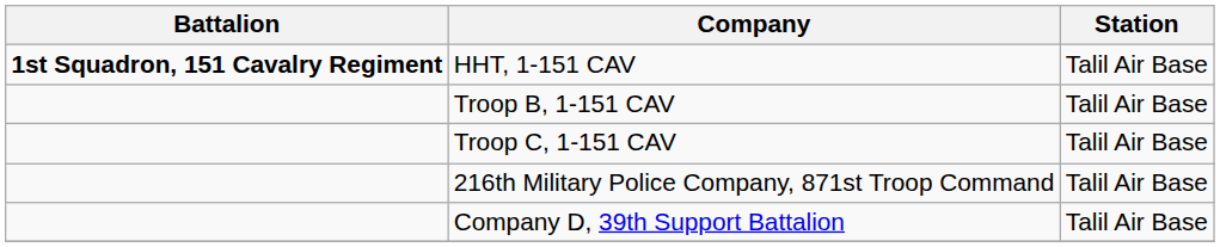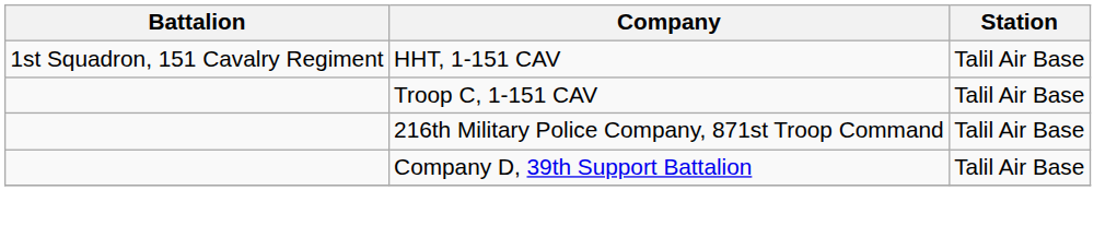 <table class="wikitable">
 <tr>
 <th>Battalion</th>
 <th>Company</th>
 <th>Station</th>
 </tr>
 <tr>
-<td><strong>1st Squadron, 151 Cavalry Regiment</strong></td>
+<td>1st Squadron, 151 Cavalry Regiment</td>
 <td>HHT, 1-151 CAV</td>
-<td>Talil Air Base</td>
-</tr>
-<tr>
-<td></td>
-<td>Troop B, 1-151 CAV</td>
 <td>Talil Air Base</td>
 </tr>
 <tr>
 <td></td>
 <td>Troop C, 1-151 CAV</td>
 <td>Talil Air Base</td>
 </tr>
 <tr>
 <td></td>
 <td>216th Military Police Company, 871st Troop Command</td>
 <td>Talil Air Base</td>
 </tr>
 <tr>
 <td></td>
 <td>Company D, <a href='#'>39th Support Battalion</a></td>
 <td>Talil Air Base</td>
 </tr>
 <tr>
 </tr>
 </table>
